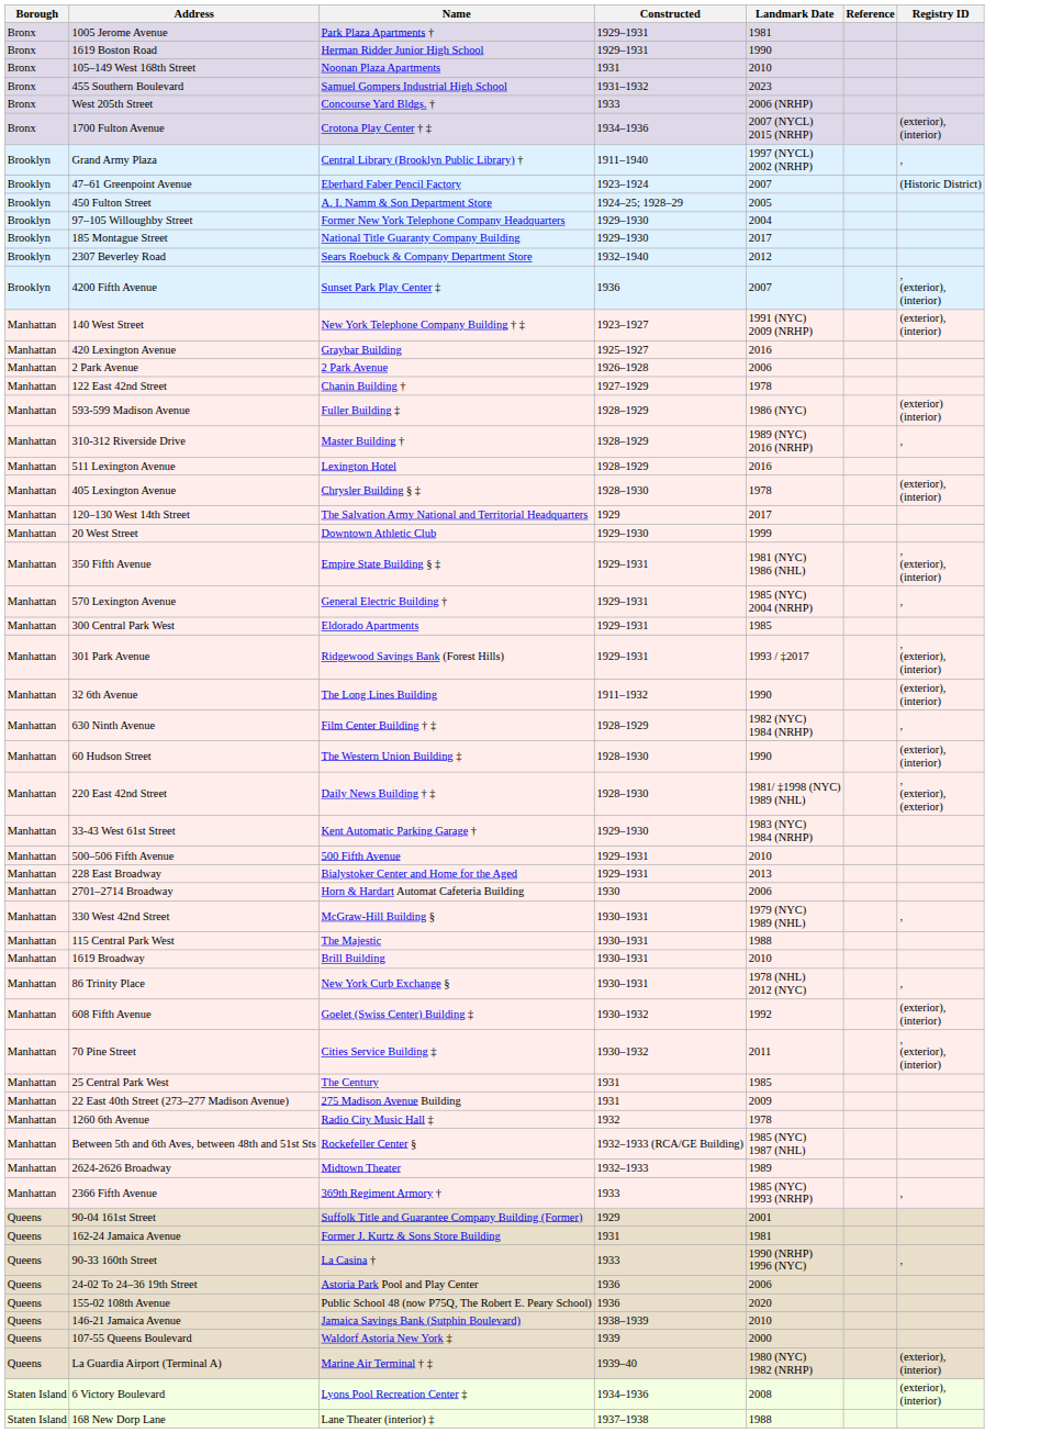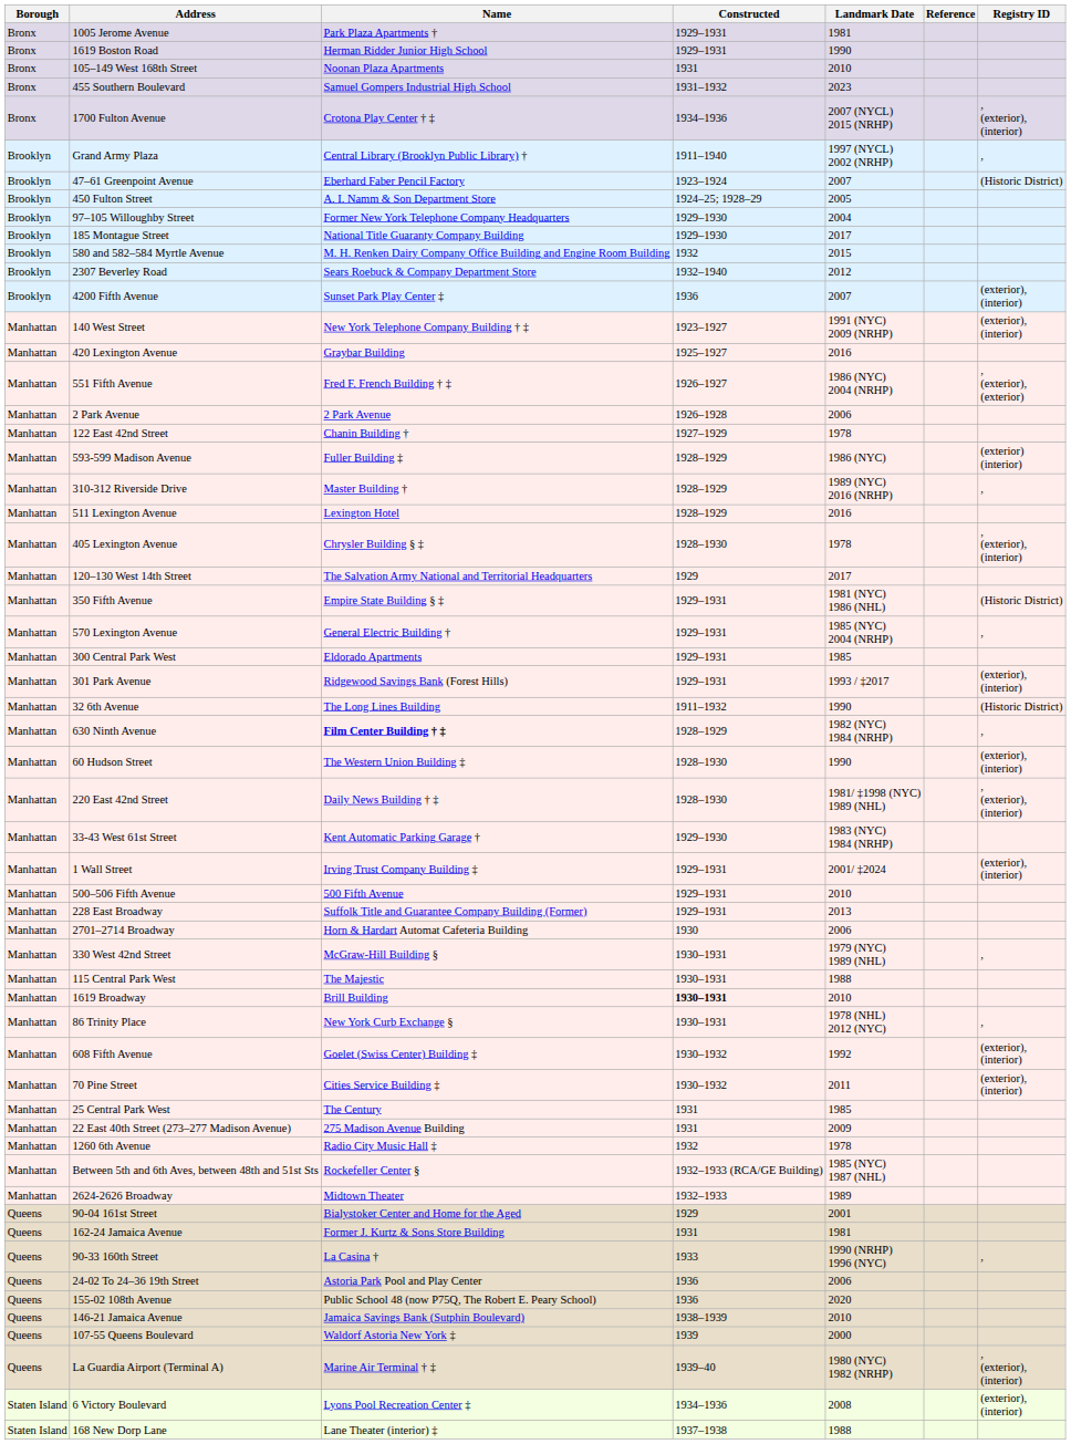 <table class="wikitable sortable">
 <tr>
 <th>Borough</th>
 <th>Address</th>
 <th>Name</th>
 <th>Constructed</th>
 <th>Landmark Date</th>
 <th>Reference</th>
 <th>Registry ID<br></th>
 </tr>
 <tr style="background:#DED8E8;">
 <td>Bronx</td>
 <td>1005 Jerome Avenue</td>
 <td><a href='#'>Park Plaza Apartments</a> †</td>
 <td>1929–1931</td>
 <td>1981</td>
 <td></td>
 <td></td>
 </tr>
 <tr style="background:#DED8E8;">
 <td>Bronx</td>
 <td>1619 Boston Road</td>
 <td><a href='#'>Herman Ridder Junior High School</a></td>
 <td>1929–1931</td>
 <td>1990</td>
 <td></td>
 <td></td>
 </tr>
 <tr style="background:#DED8E8;">
 <td>Bronx</td>
 <td>105–149 West 168th Street</td>
 <td><a href='#'>Noonan Plaza Apartments</a></td>
 <td>1931</td>
 <td>2010</td>
 <td></td>
 <td></td>
 </tr>
 <tr style="background:#DED8E8;">
 <td>Bronx</td>
 <td>455 Southern Boulevard</td>
 <td><a href='#'>Samuel Gompers Industrial High School</a></td>
 <td>1931–1932</td>
 <td>2023</td>
 <td></td>
 <td></td>
 </tr>
 <tr style="background:#DED8E8;">
 <td>Bronx</td>
-<td>West 205th Street</td>
-<td><a href='#'>Concourse Yard Bldgs.</a> †</td>
-<td>1933</td>
-<td>2006 (NRHP)</td>
-<td></td>
-<td></td>
-</tr>
-<tr style="background:#DED8E8;">
-<td>Bronx</td>
 <td>1700 Fulton Avenue</td>
 <td><a href='#'>Crotona Play Center</a> † ‡</td>
 <td>1934–1936</td>
 <td>2007 (NYCL)<br>2015 (NRHP)</td>
 <td></td>
-<td> (exterior),<br> (interior)</td>
+<td>,<br> (exterior),<br> (interior)<br></td>
 </tr>
 <tr style="background:#DEF1FF;">
 <td>Brooklyn</td>
 <td>Grand Army Plaza</td>
 <td><a href='#'>Central Library (Brooklyn Public Library)</a> †</td>
 <td>1911–1940</td>
 <td>1997 (NYCL)<br>2002 (NRHP)</td>
 <td></td>
 <td>,<br></td>
 </tr>
 <tr style="background:#DEF1FF;">
 <td>Brooklyn</td>
 <td>47–61 Greenpoint Avenue</td>
 <td><a href='#'>Eberhard Faber Pencil Factory</a></td>
 <td>1923–1924</td>
 <td>2007</td>
 <td></td>
 <td> (Historic District)</td>
 </tr>
 <tr style="background:#DEF1FF;">
 <td>Brooklyn</td>
 <td>450 Fulton Street</td>
 <td><a href='#'>A. I. Namm & Son Department Store</a></td>
 <td>1924–25; 1928–29</td>
 <td>2005</td>
 <td></td>
 <td></td>
 </tr>
 <tr style="background:#DEF1FF;">
 <td>Brooklyn</td>
 <td>97–105 Willoughby Street</td>
 <td><a href='#'>Former New York Telephone Company Headquarters</a></td>
 <td>1929–1930</td>
 <td>2004</td>
 <td></td>
 <td></td>
 </tr>
 <tr style="background:#DEF1FF;">
 <td>Brooklyn</td>
 <td>185 Montague Street</td>
 <td><a href='#'>National Title Guaranty Company Building</a></td>
 <td>1929–1930</td>
 <td>2017</td>
 <td></td>
 <td></td>
 </tr>
 <tr style="background:#DEF1FF;">
 <td>Brooklyn</td>
+<td>580 and 582–584 Myrtle Avenue</td>
+<td><a href='#'>M. H. Renken Dairy Company Office Building and Engine Room Building</a></td>
+<td>1932</td>
+<td>2015</td>
+<td></td>
+<td></td>
+</tr>
+<tr style="background:#DEF1FF;">
+<td>Brooklyn</td>
 <td>2307 Beverley Road</td>
 <td><a href='#'>Sears Roebuck & Company Department Store</a></td>
 <td>1932–1940</td>
 <td>2012</td>
 <td></td>
 <td></td>
 </tr>
 <tr style="background:#DEF1FF;">
 <td>Brooklyn</td>
 <td>4200 Fifth Avenue</td>
 <td><a href='#'>Sunset Park Play Center</a> ‡</td>
 <td>1936</td>
 <td>2007</td>
 <td></td>
-<td>,<br> (exterior),<br> (interior)</td>
+<td> (exterior),<br> (interior)<br></td>
 </tr>
 <tr style="background:#FFEDEB;">
 <td>Manhattan</td>
 <td>140 West Street</td>
 <td><a href='#'>New York Telephone Company Building</a> † ‡</td>
 <td>1923–1927</td>
 <td>1991 (NYC)<br>2009 (NRHP)</td>
 <td></td>
 <td> (exterior),<br> (interior)</td>
 </tr>
 <tr style="background:#FFEDEB;">
 <td>Manhattan</td>
 <td>420 Lexington Avenue</td>
 <td><a href='#'>Graybar Building</a></td>
 <td>1925–1927</td>
 <td>2016</td>
 <td></td>
 <td></td>
+</tr>
+<tr style="background:#FFEDEB;">
+<td>Manhattan</td>
+<td>551 Fifth Avenue</td>
+<td><a href='#'>Fred F. French Building</a> † ‡</td>
+<td>1926–1927</td>
+<td>1986 (NYC)<br>2004 (NRHP)</td>
+<td></td>
+<td>,<br> (exterior),<br> (exterior)</td>
 </tr>
 <tr style="background:#FFEDEB;">
 <td>Manhattan</td>
 <td>2 Park Avenue</td>
 <td><a href='#'>2 Park Avenue</a></td>
 <td>1926–1928</td>
 <td>2006</td>
 <td></td>
 <td></td>
 </tr>
 <tr style="background:#FFEDEB;">
 <td>Manhattan</td>
 <td>122 East 42nd Street</td>
 <td><a href='#'>Chanin Building</a> †</td>
 <td>1927–1929</td>
 <td>1978</td>
 <td></td>
 <td></td>
 </tr>
 <tr style="background:#FFEDEB;">
 <td>Manhattan</td>
 <td>593-599 Madison Avenue</td>
 <td><a href='#'>Fuller Building</a> ‡</td>
 <td>1928–1929</td>
 <td>1986 (NYC)</td>
 <td></td>
 <td> (exterior)<br> (interior)</td>
 </tr>
 <tr style="background:#FFEDEB;">
 <td>Manhattan</td>
 <td>310-312 Riverside Drive</td>
 <td><a href='#'>Master Building</a> †</td>
 <td>1928–1929</td>
 <td>1989 (NYC)<br>2016 (NRHP)</td>
 <td></td>
 <td>,<br></td>
 </tr>
 <tr style="background:#FFEDEB;">
 <td>Manhattan</td>
 <td>511 Lexington Avenue</td>
 <td><a href='#'>Lexington Hotel</a></td>
 <td>1928–1929</td>
 <td>2016</td>
 <td></td>
 <td></td>
 </tr>
 <tr style="background:#FFEDEB;">
 <td>Manhattan</td>
 <td>405 Lexington Avenue</td>
 <td><a href='#'>Chrysler Building</a> § ‡</td>
 <td>1928–1930</td>
 <td>1978</td>
 <td></td>
-<td> (exterior),<br> (interior)<br></td>
+<td>,<br> (exterior),<br> (interior)</td>
 </tr>
 <tr style="background:#FFEDEB;">
 <td>Manhattan</td>
 <td>120–130 West 14th Street</td>
 <td><a href='#'>The Salvation Army National and Territorial Headquarters</a></td>
 <td>1929</td>
 <td>2017</td>
 <td></td>
 <td></td>
 </tr>
 <tr style="background:#FFEDEB;">
 <td>Manhattan</td>
-<td>20 West Street</td>
-<td><a href='#'>Downtown Athletic Club</a></td>
-<td>1929–1930</td>
-<td>1999</td>
-<td></td>
-<td></td>
-</tr>
-<tr style="background:#FFEDEB;">
-<td>Manhattan</td>
 <td>350 Fifth Avenue</td>
 <td><a href='#'>Empire State Building</a> § ‡</td>
 <td>1929–1931</td>
 <td>1981 (NYC)<br>1986 (NHL)</td>
 <td></td>
-<td>,<br> (exterior),<br> (interior)</td>
+<td> (Historic District)</td>
 </tr>
 <tr style="background:#FFEDEB;">
 <td>Manhattan</td>
 <td>570 Lexington Avenue</td>
 <td><a href='#'>General Electric Building</a> †</td>
 <td>1929–1931</td>
 <td>1985 (NYC)<br>2004 (NRHP)</td>
 <td></td>
 <td>,<br></td>
 </tr>
 <tr style="background:#FFEDEB;">
 <td>Manhattan</td>
 <td>300 Central Park West</td>
 <td><a href='#'>Eldorado Apartments</a></td>
 <td>1929–1931</td>
 <td>1985</td>
 <td></td>
 <td></td>
 </tr>
 <tr style="background:#FFEDEB;">
 <td>Manhattan</td>
 <td>301 Park Avenue</td>
 <td><a href='#'>Ridgewood Savings Bank</a> (Forest Hills)</td>
 <td>1929–1931</td>
 <td>1993 / ‡2017</td>
 <td></td>
-<td>,<br> (exterior),<br> (interior)<br></td>
+<td> (exterior),<br> (interior)</td>
 </tr>
 <tr style="background:#FFEDEB;">
 <td>Manhattan</td>
 <td>32 6th Avenue</td>
 <td><a href='#'>The Long Lines Building</a></td>
 <td>1911–1932</td>
 <td>1990</td>
 <td></td>
-<td> (exterior),<br> (interior)</td>
+<td> (Historic District)</td>
 </tr>
 <tr style="background:#FFEDEB;">
 <td>Manhattan</td>
 <td>630 Ninth Avenue</td>
-<td><a href='#'>Film Center Building</a> † ‡</td>
+<td><strong><a href='#'>Film Center Building</a> † ‡</strong></td>
 <td>1928–1929</td>
 <td>1982 (NYC)<br>1984 (NRHP)</td>
 <td></td>
 <td>,<br></td>
 </tr>
 <tr style="background:#FFEDEB;">
 <td>Manhattan</td>
 <td>60 Hudson Street</td>
 <td><a href='#'>The Western Union Building</a> ‡</td>
 <td>1928–1930</td>
 <td>1990</td>
 <td></td>
 <td> (exterior),<br> (interior)</td>
 </tr>
 <tr style="background:#FFEDEB;">
 <td>Manhattan</td>
 <td>220 East 42nd Street</td>
 <td><a href='#'>Daily News Building</a> † ‡</td>
 <td>1928–1930</td>
 <td>1981/ ‡1998 (NYC)<br>1989 (NHL)</td>
 <td></td>
-<td>,<br> (exterior),<br> (exterior)</td>
+<td>,<br> (exterior),<br> (interior)</td>
 </tr>
 <tr style="background:#FFEDEB;">
 <td>Manhattan</td>
 <td>33-43 West 61st Street</td>
 <td><a href='#'>Kent Automatic Parking Garage</a> †</td>
 <td>1929–1930</td>
 <td>1983 (NYC)<br>1984 (NRHP)</td>
 <td></td>
 <td><br></td>
+</tr>
+<tr style="background:#FFEDEB;">
+<td>Manhattan</td>
+<td>1 Wall Street</td>
+<td><a href='#'>Irving Trust Company Building</a> ‡</td>
+<td>1929–1931</td>
+<td>2001/ ‡2024</td>
+<td></td>
+<td> (exterior),<br> (interior)</td>
 </tr>
 <tr style="background:#FFEDEB;">
 <td>Manhattan</td>
 <td>500–506 Fifth Avenue</td>
 <td><a href='#'>500 Fifth Avenue</a></td>
 <td>1929–1931</td>
 <td>2010</td>
 <td></td>
 <td></td>
 </tr>
 <tr style="background:#FFEDEB;">
 <td>Manhattan</td>
 <td>228 East Broadway</td>
-<td><a href='#'>Bialystoker Center and Home for the Aged</a></td>
+<td><a href='#'>Suffolk Title and Guarantee Company Building (Former)</a></td>
 <td>1929–1931</td>
 <td>2013</td>
 <td></td>
 <td></td>
 </tr>
 <tr style="background:#FFEDEB;">
 <td>Manhattan</td>
 <td>2701–2714 Broadway</td>
 <td><a href='#'>Horn & Hardart</a> Automat Cafeteria Building</td>
 <td>1930</td>
 <td>2006</td>
 <td></td>
 <td></td>
 </tr>
 <tr style="background:#FFEDEB;">
 <td>Manhattan</td>
 <td>330 West 42nd Street</td>
 <td><a href='#'>McGraw-Hill Building</a> §</td>
 <td>1930–1931</td>
 <td>1979 (NYC)<br>1989 (NHL)</td>
 <td></td>
 <td>,<br></td>
 </tr>
 <tr style="background:#FFEDEB;">
 <td>Manhattan</td>
 <td>115 Central Park West</td>
 <td><a href='#'>The Majestic</a></td>
 <td>1930–1931</td>
 <td>1988</td>
 <td></td>
 <td></td>
 </tr>
 <tr style="background:#FFEDEB;">
 <td>Manhattan</td>
 <td>1619 Broadway</td>
 <td><a href='#'>Brill Building</a></td>
-<td>1930–1931</td>
+<td><strong>1930–1931</strong></td>
 <td>2010</td>
 <td></td>
 <td></td>
 </tr>
 <tr style="background:#FFEDEB;">
 <td>Manhattan</td>
 <td>86 Trinity Place</td>
 <td><a href='#'>New York Curb Exchange</a> §</td>
 <td>1930–1931</td>
 <td>1978 (NHL)<br>2012 (NYC)</td>
 <td></td>
 <td>,<br></td>
 </tr>
 <tr style="background:#FFEDEB;">
 <td>Manhattan</td>
 <td>608 Fifth Avenue</td>
 <td><a href='#'>Goelet (Swiss Center) Building</a> ‡</td>
 <td>1930–1932</td>
 <td>1992</td>
 <td></td>
 <td> (exterior),<br> (interior)</td>
 </tr>
 <tr style="background:#FFEDEB;">
 <td>Manhattan</td>
 <td>70 Pine Street</td>
 <td><a href='#'>Cities Service Building</a> ‡</td>
 <td>1930–1932</td>
 <td>2011</td>
 <td></td>
-<td>,<br> (exterior),<br> (interior)<br></td>
+<td> (exterior),<br> (interior)</td>
 </tr>
 <tr style="background:#FFEDEB;">
 <td>Manhattan</td>
 <td>25 Central Park West</td>
 <td><a href='#'>The Century</a></td>
 <td>1931</td>
 <td>1985</td>
 <td></td>
 <td></td>
 </tr>
 <tr style="background:#FFEDEB;">
 <td>Manhattan</td>
 <td>22 East 40th Street (273–277 Madison Avenue)</td>
 <td><a href='#'>275 Madison Avenue</a> Building</td>
 <td>1931</td>
 <td>2009</td>
 <td></td>
 <td></td>
 </tr>
 <tr style="background:#FFEDEB;">
 <td>Manhattan</td>
 <td>1260 6th Avenue</td>
 <td><a href='#'>Radio City Music Hall</a> ‡</td>
 <td>1932</td>
 <td>1978</td>
 <td></td>
 <td></td>
 </tr>
 <tr style="background:#FFEDEB;">
 <td>Manhattan</td>
 <td>Between 5th and 6th Aves, between 48th and 51st Sts</td>
 <td><a href='#'>Rockefeller Center</a> §</td>
 <td>1932–1933 (RCA/GE Building)</td>
 <td>1985 (NYC)<br> 1987 (NHL)</td>
 <td></td>
 <td></td>
 </tr>
 <tr style="background:#FFEDEB;">
 <td>Manhattan</td>
 <td>2624-2626 Broadway</td>
 <td><a href='#'>Midtown Theater</a></td>
 <td>1932–1933</td>
 <td>1989</td>
 <td></td>
 <td></td>
 </tr>
-<tr style="background:#FFEDEB;">
-<td>Manhattan</td>
-<td>2366 Fifth Avenue</td>
-<td><a href='#'>369th Regiment Armory</a> †</td>
-<td>1933</td>
-<td>1985 (NYC)<br>1993 (NRHP)</td>
-<td></td>
-<td>, <br></td>
-</tr>
 <tr style="background:#E8DECA;">
 <td>Queens</td>
 <td>90-04 161st Street</td>
-<td><a href='#'>Suffolk Title and Guarantee Company Building (Former)</a></td>
+<td><a href='#'>Bialystoker Center and Home for the Aged</a></td>
 <td>1929</td>
 <td>2001</td>
 <td></td>
 <td></td>
 </tr>
 <tr style="background:#E8DECA;">
 <td>Queens</td>
 <td>162-24 Jamaica Avenue</td>
 <td><a href='#'>Former J. Kurtz & Sons Store Building</a></td>
 <td>1931</td>
 <td>1981</td>
 <td></td>
 <td></td>
 </tr>
 <tr style="background:#E8DECA;">
 <td>Queens</td>
 <td>90-33 160th Street</td>
 <td><a href='#'>La Casina</a> †</td>
 <td>1933</td>
 <td>1990 (NRHP)<br>1996 (NYC)</td>
 <td></td>
 <td>,<br></td>
 </tr>
 <tr style="background:#E8DECA;">
 <td>Queens</td>
 <td>24-02 To 24–36 19th Street</td>
 <td><a href='#'>Astoria Park</a> Pool and Play Center</td>
 <td>1936</td>
 <td>2006</td>
 <td></td>
 <td></td>
 </tr>
 <tr style="background:#E8DECA;">
 <td>Queens</td>
 <td>155-02 108th Avenue</td>
 <td>Public School 48 (now P75Q, The Robert E. Peary School)</td>
 <td>1936</td>
 <td>2020</td>
 <td></td>
 <td></td>
 </tr>
 <tr style="background:#E8DECA;">
 <td>Queens</td>
 <td>146-21 Jamaica Avenue</td>
 <td><a href='#'>Jamaica Savings Bank (Sutphin Boulevard)</a></td>
 <td>1938–1939</td>
 <td>2010</td>
 <td></td>
 <td></td>
 </tr>
 <tr style="background:#E8DECA;">
 <td>Queens</td>
 <td>107-55 Queens Boulevard</td>
 <td><a href='#'>Waldorf Astoria New York</a> ‡</td>
 <td>1939</td>
 <td>2000</td>
 <td></td>
 <td></td>
 </tr>
 <tr style="background:#E8DECA;">
 <td>Queens</td>
 <td>La Guardia Airport (Terminal A)</td>
 <td><a href='#'>Marine Air Terminal</a> † ‡</td>
 <td>1939–40</td>
 <td>1980 (NYC)<br>1982 (NRHP)</td>
 <td></td>
-<td> (exterior),<br> (interior)</td>
+<td>,<br> (exterior),<br> (interior)<br></td>
 </tr>
 <tr style="background:#F3FFE0;">
 <td>Staten Island</td>
 <td>6 Victory Boulevard</td>
 <td><a href='#'>Lyons Pool Recreation Center</a> ‡</td>
 <td>1934–1936</td>
 <td>2008</td>
 <td></td>
 <td> (exterior),<br> (interior)</td>
 </tr>
 <tr style="background:#F3FFE0;">
 <td>Staten Island</td>
 <td>168 New Dorp Lane</td>
 <td>Lane Theater (interior) ‡</td>
 <td>1937–1938</td>
 <td>1988</td>
 <td></td>
 <td></td>
 </tr>
 </table>
